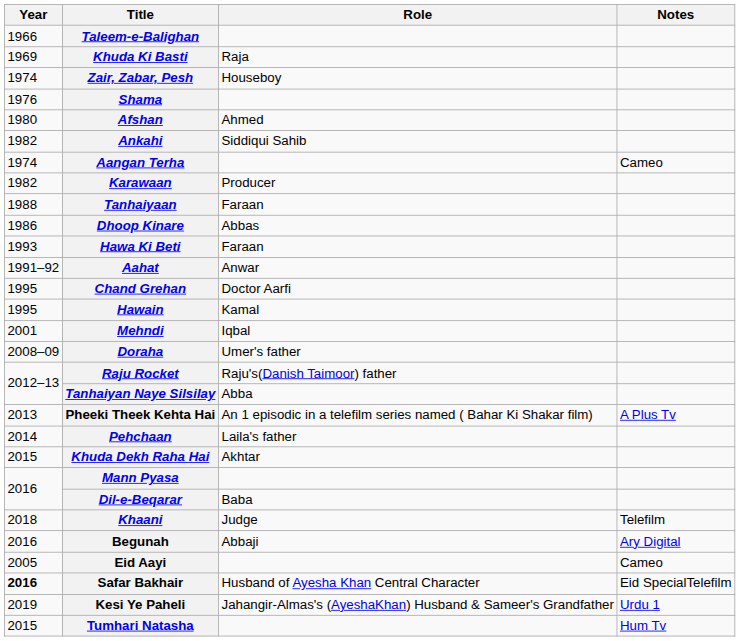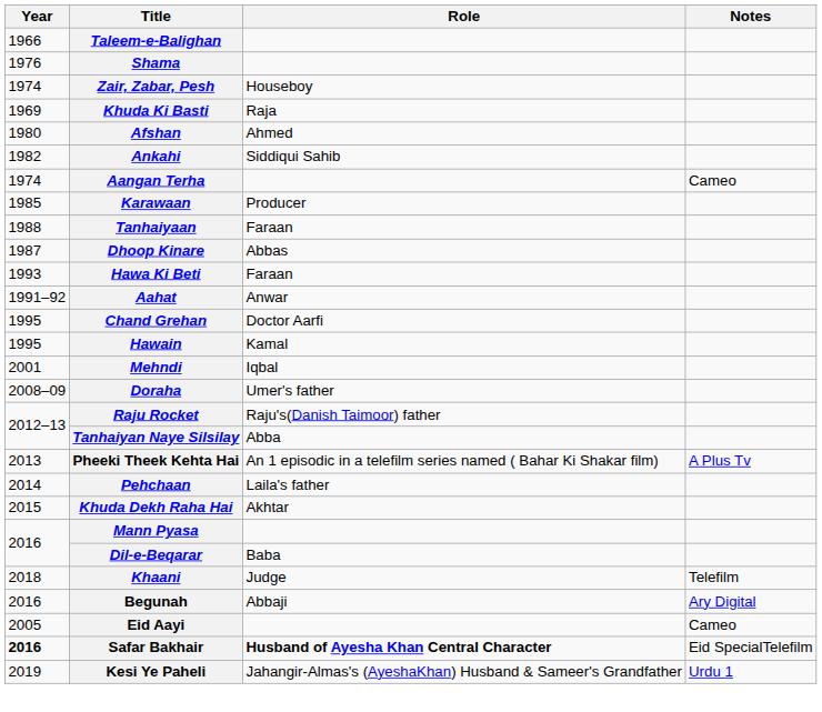 <table class="wikitable plainrowheaders">
 <tr>
 <th>Year</th>
 <th>Title</th>
 <th>Role</th>
 <th>Notes</th>
 </tr>
 <tr>
 <td>1966</td>
 <th scope="row"><em><a href='#'>Taleem-e-Balighan</a></em></th>
 <td></td>
 <td></td>
 </tr>
 <tr>
-<td>1969</td>
-<th scope="row"><em><a href='#'>Khuda Ki Basti</a></em></th>
-<td>Raja</td>
+<td>1976</td>
+<th scope="row"><em><a href='#'>Shama</a></em></th>
+<td></td>
 <td></td>
 </tr>
 <tr>
 <td>1974</td>
 <th scope="row"><em><a href='#'>Zair, Zabar, Pesh</a></em></th>
 <td>Houseboy</td>
 <td></td>
 </tr>
 <tr>
-<td>1976</td>
-<th scope="row"><em><a href='#'>Shama</a></em></th>
-<td></td>
+<td>1969</td>
+<th scope="row"><em><a href='#'>Khuda Ki Basti</a></em></th>
+<td>Raja</td>
 <td></td>
 </tr>
 <tr>
 <td>1980</td>
 <th scope="row"><em><a href='#'>Afshan</a></em></th>
 <td>Ahmed</td>
 <td></td>
 </tr>
 <tr>
 <td>1982</td>
 <th scope="row"><em><a href='#'>Ankahi</a></em></th>
 <td>Siddiqui Sahib</td>
 <td></td>
 </tr>
 <tr>
 <td>1974</td>
 <th scope="row"><em><a href='#'>Aangan Terha</a></em></th>
 <td></td>
 <td>Cameo</td>
 </tr>
 <tr>
-<td>1982</td>
+<td>1985</td>
 <th scope="row"><em><a href='#'>Karawaan</a></em></th>
 <td>Producer</td>
 <td></td>
 </tr>
 <tr>
 <td>1988</td>
 <th scope="row"><em><a href='#'>Tanhaiyaan</a></em></th>
 <td>Faraan</td>
 <td></td>
 </tr>
 <tr>
-<td>1986</td>
+<td>1987</td>
 <th scope="row"><em><a href='#'>Dhoop Kinare</a></em></th>
 <td>Abbas</td>
 <td></td>
 </tr>
 <tr>
 <td>1993</td>
 <th scope="row"><em><a href='#'>Hawa Ki Beti</a></em></th>
 <td>Faraan</td>
 <td></td>
 </tr>
 <tr>
 <td>1991–92</td>
 <th scope="row"><em><a href='#'>Aahat</a></em></th>
 <td>Anwar</td>
 <td></td>
 </tr>
 <tr>
 <td>1995</td>
 <th scope="row"><em><a href='#'>Chand Grehan</a></em></th>
 <td>Doctor Aarfi</td>
 <td></td>
 </tr>
 <tr>
 <td>1995</td>
 <th scope="row"><em><a href='#'>Hawain</a></em></th>
 <td>Kamal</td>
 <td></td>
 </tr>
 <tr>
 <td>2001</td>
 <th scope="row"><em><a href='#'>Mehndi</a></em></th>
 <td>Iqbal</td>
 <td></td>
 </tr>
 <tr>
 <td>2008–09</td>
 <th scope="row"><em><a href='#'>Doraha</a></em></th>
 <td>Umer's father</td>
 <td></td>
 </tr>
 <tr>
 <td rowspan="2">2012–13</td>
 <th scope="row"><em><a href='#'>Raju Rocket</a></em></th>
 <td>Raju's(<a href='#'>Danish Taimoor</a>) father</td>
 <td></td>
 </tr>
 <tr>
 <th scope="row"><em><a href='#'>Tanhaiyan Naye Silsilay</a></em></th>
 <td>Abba</td>
 <td></td>
 </tr>
 <tr>
 <td>2013</td>
 <th>Pheeki Theek Kehta Hai</th>
 <td>An 1 episodic in a telefilm series named ( Bahar Ki Shakar film)</td>
 <td><a href='#'>A Plus Tv</a></td>
 </tr>
 <tr>
 <td>2014</td>
 <th scope="row"><em><a href='#'>Pehchaan</a></em></th>
 <td>Laila's father</td>
 <td></td>
 </tr>
 <tr>
 <td>2015</td>
 <th scope="row"><em><a href='#'>Khuda Dekh Raha Hai</a></em></th>
 <td>Akhtar</td>
 <td></td>
 </tr>
 <tr>
 <td rowspan="2">2016</td>
 <th scope="row"><em><a href='#'>Mann Pyasa</a></em></th>
 <td></td>
 <td></td>
 </tr>
 <tr>
 <th scope="row"><em><a href='#'>Dil-e-Beqarar</a></em></th>
 <td>Baba</td>
 <td></td>
 </tr>
 <tr>
 <td>2018</td>
 <th scope="row"><em><a href='#'>Khaani</a></em></th>
 <td>Judge</td>
 <td>Telefilm</td>
 </tr>
 <tr>
 <td>2016</td>
 <th>Begunah</th>
 <td>Abbaji</td>
 <td><a href='#'>Ary Digital</a></td>
 </tr>
 <tr>
 <td>2005</td>
 <th>Eid Aayi</th>
 <td></td>
 <td>Cameo</td>
 </tr>
 <tr>
 <td><strong>2016</strong></td>
 <th>Safar Bakhair</th>
-<td>Husband of <a href='#'>Ayesha Khan</a> Central Character</td>
+<td><strong>Husband of <a href='#'>Ayesha Khan</a> Central Character</strong></td>
 <td>Eid SpecialTelefilm</td>
 </tr>
 <tr>
 <td>2019</td>
 <th>Kesi Ye Paheli</th>
 <td>Jahangir-Almas's (<a href='#'>AyeshaKhan</a>) Husband & Sameer's Grandfather</td>
 <td><a href='#'>Urdu 1</a></td>
 </tr>
-<tr>
-<td>2015</td>
-<th><a href='#'>Tumhari Natasha</a></th>
-<td></td>
-<td><a href='#'>Hum Tv</a></td>
-</tr>
 </table>
